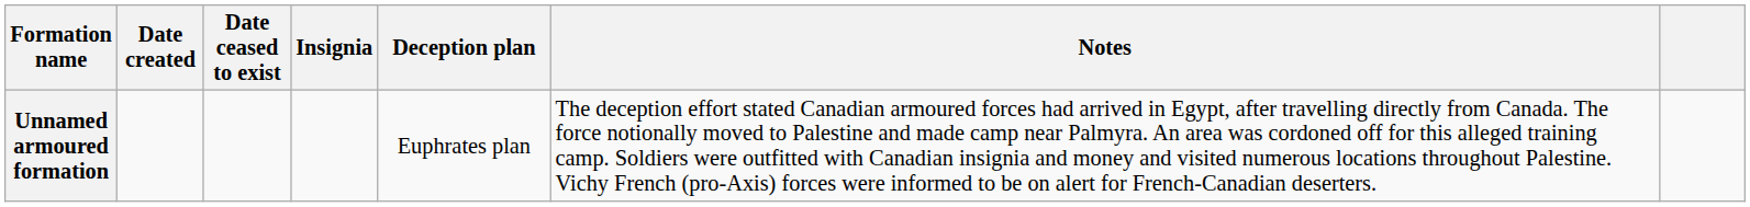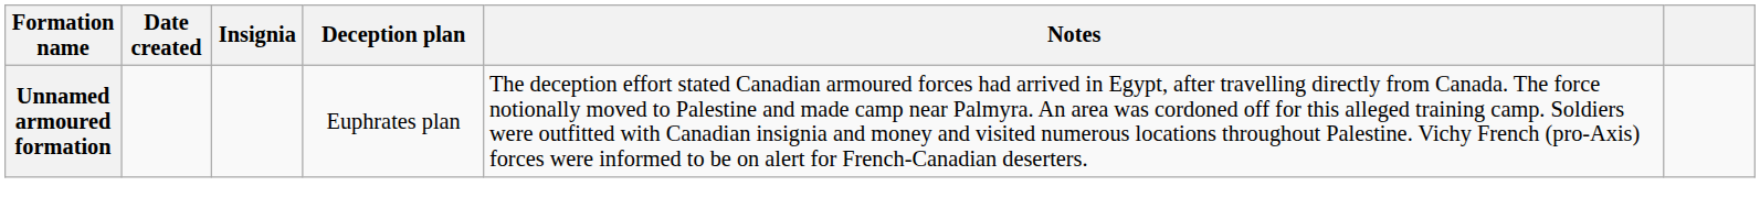 <table class="wikitable sortable plainrowheaders" style="text-align: left; border-spacing: 2px; border: 1px solid darkgray;">
 <tr>
 <th width="5%" scope="col">Formation name</th>
 <th width=5% scope="col">Date created</th>
-<th width=5% scope="col">Date ceased to exist</th>
 <th class=unsortable width=5% scope="col">Insignia</th>
 <th class=unsortable width=10% scope="col">Deception plan</th>
 <th class=unsortable width=65% scope="col">Notes</th>
 <th class=unsortable width=5% scope="col"></th>
 </tr>
 <tr>
 <th scope="row" style="text-align:center;">Unnamed armoured formation</th>
 <td align="center"></td>
 <td align="center"></td>
-<td align="center"></td>
 <td align="center">Euphrates plan</td>
 <td align="left">The deception effort stated Canadian armoured forces had arrived in Egypt, after travelling directly from Canada. The force notionally moved to Palestine and made camp near Palmyra. An area was cordoned off for this alleged training camp. Soldiers were outfitted with Canadian insignia and money and visited numerous locations throughout Palestine. Vichy French (pro-Axis) forces were informed to be on alert for French-Canadian deserters.</td>
 <td align="center"></td>
 </tr>
 </table>
